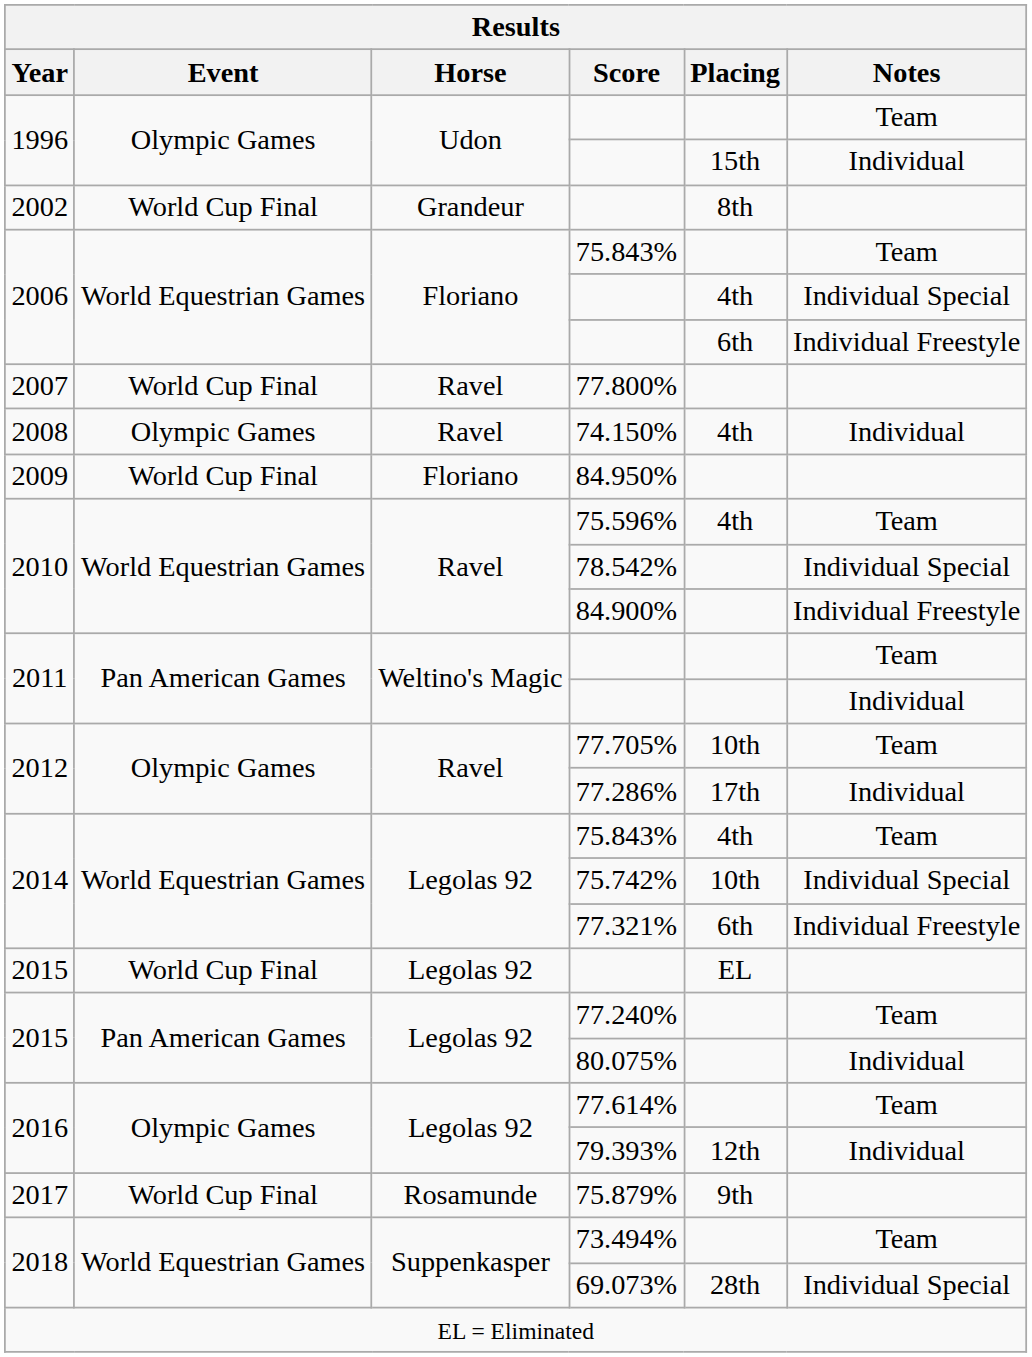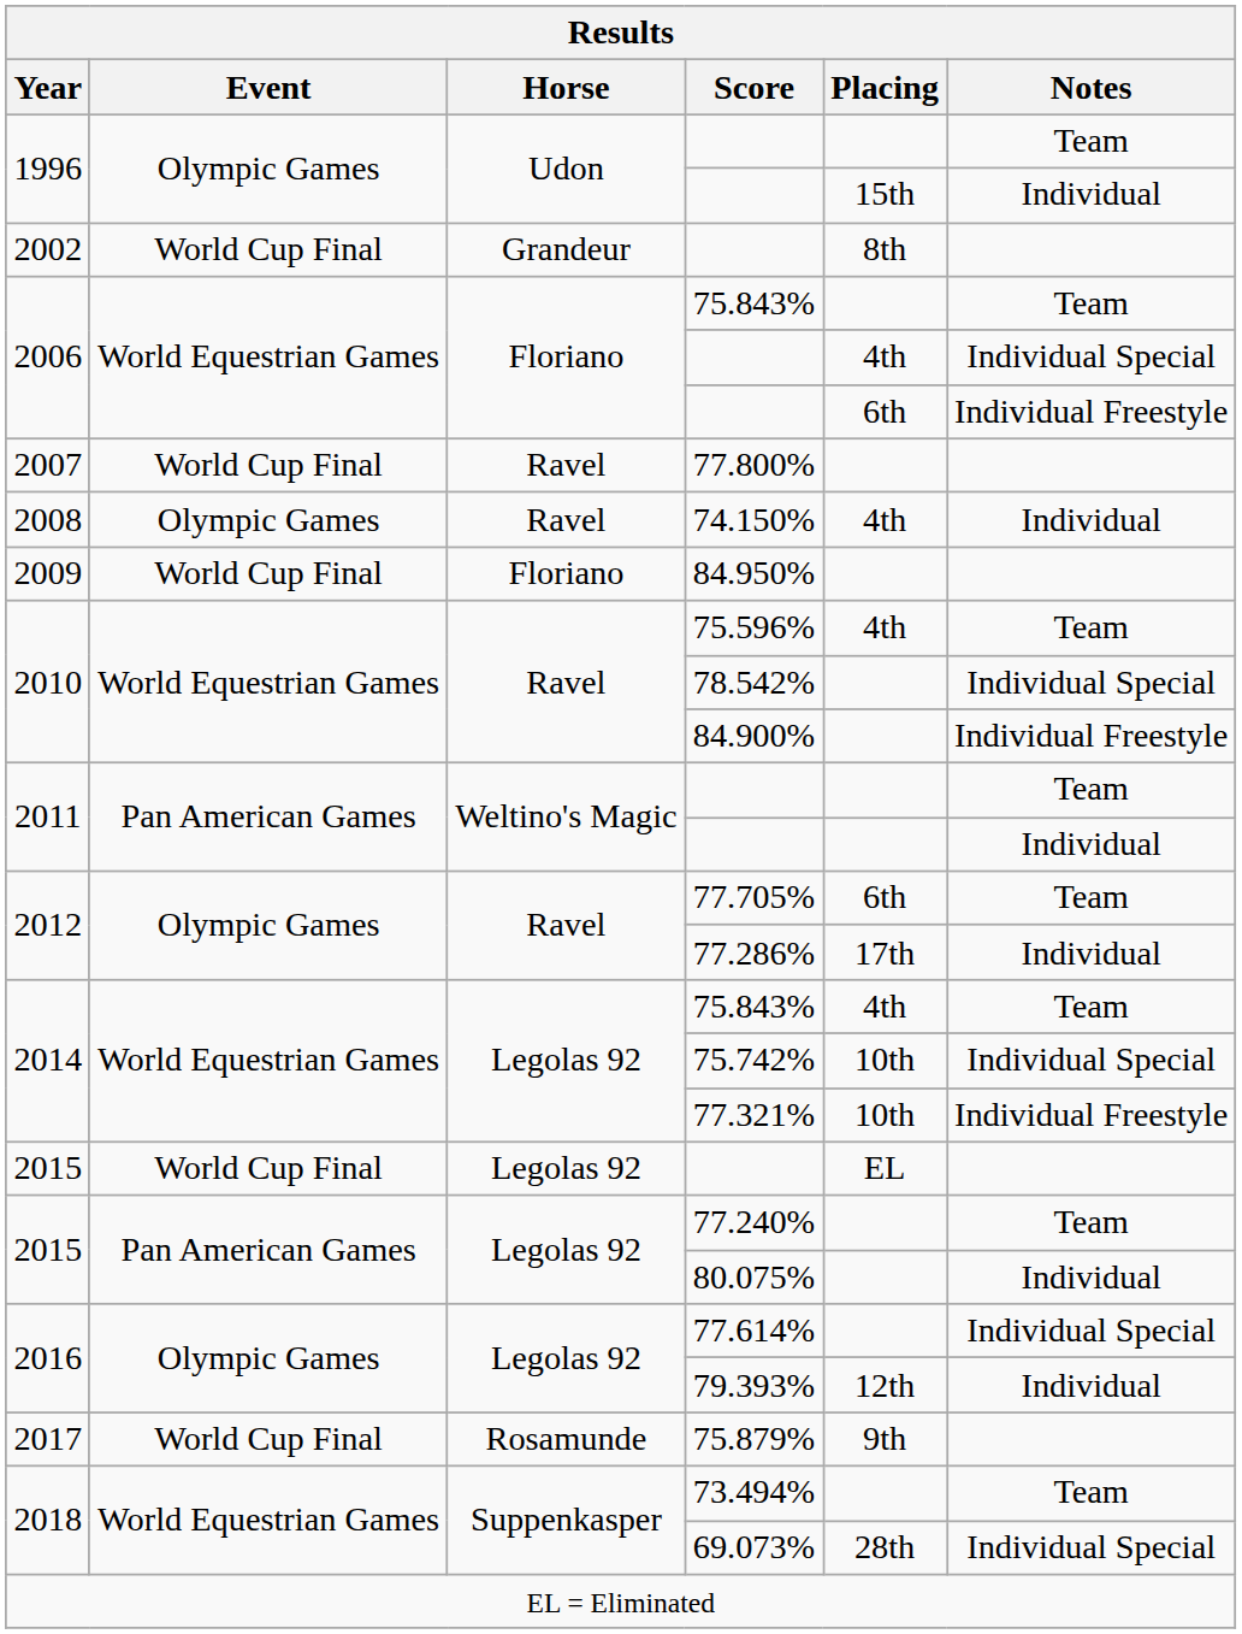 <table class="wikitable" style="text-align:center">
 <tr>
 <th colspan="12" align="center"><strong>Results</strong></th>
 </tr>
 <tr>
 <th>Year</th>
 <th>Event</th>
 <th>Horse</th>
 <th>Score</th>
 <th>Placing</th>
 <th>Notes</th>
 </tr>
 <tr>
 <td rowspan="2">1996</td>
 <td rowspan="2">Olympic Games</td>
 <td rowspan="2">Udon</td>
 <td></td>
 <td></td>
 <td>Team</td>
 </tr>
 <tr>
 <td></td>
 <td>15th</td>
 <td>Individual</td>
 </tr>
 <tr>
 <td>2002</td>
 <td>World Cup Final</td>
 <td>Grandeur</td>
 <td></td>
 <td>8th</td>
 <td></td>
 </tr>
 <tr>
 <td rowspan="3">2006</td>
 <td rowspan="3">World Equestrian Games</td>
 <td rowspan="3">Floriano</td>
 <td>75.843%</td>
 <td></td>
 <td>Team</td>
 </tr>
 <tr>
 <td></td>
 <td>4th</td>
 <td>Individual Special</td>
 </tr>
 <tr>
 <td></td>
 <td>6th</td>
 <td>Individual Freestyle</td>
 </tr>
 <tr>
 <td>2007</td>
 <td>World Cup Final</td>
 <td>Ravel</td>
 <td>77.800%</td>
 <td></td>
 <td></td>
 </tr>
 <tr>
 <td>2008</td>
 <td>Olympic Games</td>
 <td>Ravel</td>
 <td>74.150%</td>
 <td>4th</td>
 <td>Individual</td>
 </tr>
 <tr>
 <td>2009</td>
 <td>World Cup Final</td>
 <td>Floriano</td>
 <td>84.950%</td>
 <td></td>
 <td></td>
 </tr>
 <tr>
 <td rowspan="3">2010</td>
 <td rowspan="3">World Equestrian Games</td>
 <td rowspan="3">Ravel</td>
 <td>75.596%</td>
 <td>4th</td>
 <td>Team</td>
 </tr>
 <tr>
 <td>78.542%</td>
 <td></td>
 <td>Individual Special</td>
 </tr>
 <tr>
 <td>84.900%</td>
 <td></td>
 <td>Individual Freestyle</td>
 </tr>
 <tr>
 <td rowspan="2">2011</td>
 <td rowspan="2">Pan American Games</td>
 <td rowspan="2">Weltino's Magic</td>
 <td></td>
 <td></td>
 <td>Team</td>
 </tr>
 <tr>
 <td></td>
 <td></td>
 <td>Individual</td>
 </tr>
 <tr>
 <td rowspan="2">2012</td>
 <td rowspan="2">Olympic Games</td>
 <td rowspan="2">Ravel</td>
 <td>77.705%</td>
-<td>10th</td>
+<td>6th</td>
 <td>Team</td>
 </tr>
 <tr>
 <td>77.286%</td>
 <td>17th</td>
 <td>Individual</td>
 </tr>
 <tr>
 <td rowspan="3">2014</td>
 <td rowspan="3">World Equestrian Games</td>
 <td rowspan="3">Legolas 92</td>
 <td>75.843%</td>
 <td>4th</td>
 <td>Team</td>
 </tr>
 <tr>
 <td>75.742%</td>
 <td>10th</td>
 <td>Individual Special</td>
 </tr>
 <tr>
 <td>77.321%</td>
-<td>6th</td>
+<td>10th</td>
 <td>Individual Freestyle</td>
 </tr>
 <tr>
 <td>2015</td>
 <td>World Cup Final</td>
 <td>Legolas 92</td>
 <td></td>
 <td>EL</td>
 <td></td>
 </tr>
 <tr>
 <td rowspan="2">2015</td>
 <td rowspan="2">Pan American Games</td>
 <td rowspan="2">Legolas 92</td>
 <td>77.240%</td>
 <td></td>
 <td>Team</td>
 </tr>
 <tr>
 <td>80.075%</td>
 <td></td>
 <td>Individual</td>
 </tr>
 <tr>
 <td rowspan="2">2016</td>
 <td rowspan="2">Olympic Games</td>
 <td rowspan="2">Legolas 92</td>
 <td>77.614%</td>
 <td></td>
-<td>Team</td>
+<td>Individual Special</td>
 </tr>
 <tr>
 <td>79.393%</td>
 <td>12th</td>
 <td>Individual</td>
 </tr>
 <tr>
 <td>2017</td>
 <td>World Cup Final</td>
 <td>Rosamunde</td>
 <td>75.879%</td>
 <td>9th</td>
 <td></td>
 </tr>
 <tr>
 <td rowspan="2">2018</td>
 <td rowspan="2">World Equestrian Games</td>
 <td rowspan="2">Suppenkasper</td>
 <td>73.494%</td>
 <td></td>
 <td>Team</td>
 </tr>
 <tr>
 <td>69.073%</td>
 <td>28th</td>
 <td>Individual Special</td>
 </tr>
 <tr>
 <td colspan="12" align="center"><small> EL = Eliminated</small></td>
 </tr>
 </table>
